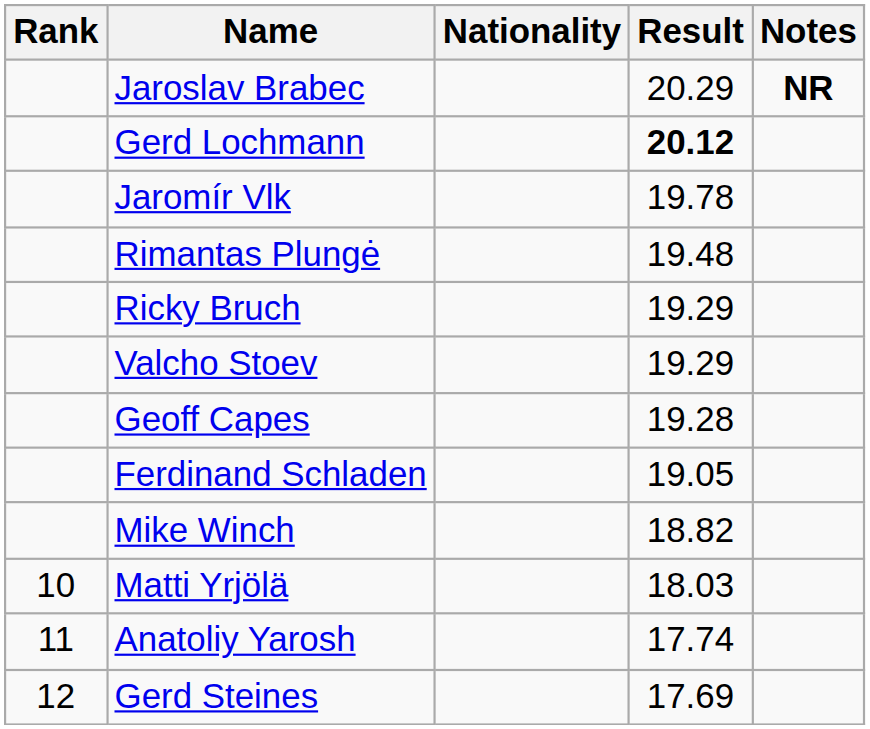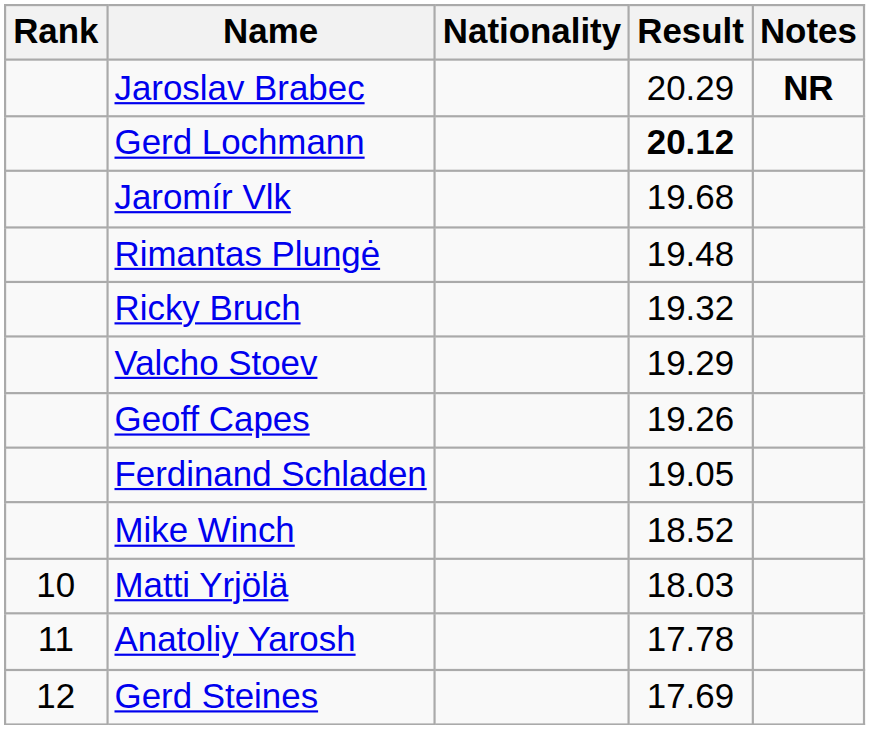 <table class="wikitable sortable" style="text-align:center">
 <tr>
 <th>Rank</th>
 <th>Name</th>
 <th>Nationality</th>
 <th>Result</th>
 <th>Notes</th>
 </tr>
 <tr>
 <td></td>
 <td align="left"><a href='#'>Jaroslav Brabec</a></td>
 <td align=left></td>
 <td>20.29</td>
 <td><strong>NR</strong></td>
 </tr>
 <tr>
 <td></td>
 <td align="left"><a href='#'>Gerd Lochmann</a></td>
 <td align=left></td>
 <td><strong>20.12</strong></td>
 <td></td>
 </tr>
 <tr>
 <td></td>
 <td align="left"><a href='#'>Jaromír Vlk</a></td>
 <td align=left></td>
-<td>19.78</td>
+<td>19.68</td>
 <td></td>
 </tr>
 <tr>
 <td></td>
 <td align="left"><a href='#'>Rimantas Plungė</a></td>
 <td align=left></td>
 <td>19.48</td>
 <td></td>
 </tr>
 <tr>
 <td></td>
 <td align="left"><a href='#'>Ricky Bruch</a></td>
 <td align=left></td>
-<td>19.29</td>
+<td>19.32</td>
 <td></td>
 </tr>
 <tr>
 <td></td>
 <td align="left"><a href='#'>Valcho Stoev</a></td>
 <td align=left></td>
 <td>19.29</td>
 <td></td>
 </tr>
 <tr>
 <td></td>
 <td align="left"><a href='#'>Geoff Capes</a></td>
 <td align=left></td>
-<td>19.28</td>
+<td>19.26</td>
 <td></td>
 </tr>
 <tr>
 <td></td>
 <td align="left"><a href='#'>Ferdinand Schladen</a></td>
 <td align=left></td>
 <td>19.05</td>
 <td></td>
 </tr>
 <tr>
 <td></td>
 <td align="left"><a href='#'>Mike Winch</a></td>
 <td align=left></td>
-<td>18.82</td>
+<td>18.52</td>
 <td></td>
 </tr>
 <tr>
 <td>10</td>
 <td align="left"><a href='#'>Matti Yrjölä</a></td>
 <td align=left></td>
 <td>18.03</td>
 <td></td>
 </tr>
 <tr>
 <td>11</td>
 <td align="left"><a href='#'>Anatoliy Yarosh</a></td>
 <td align=left></td>
-<td>17.74</td>
+<td>17.78</td>
 <td></td>
 </tr>
 <tr>
 <td>12</td>
 <td align="left"><a href='#'>Gerd Steines</a></td>
 <td align=left></td>
 <td>17.69</td>
 <td></td>
 </tr>
 </table>
